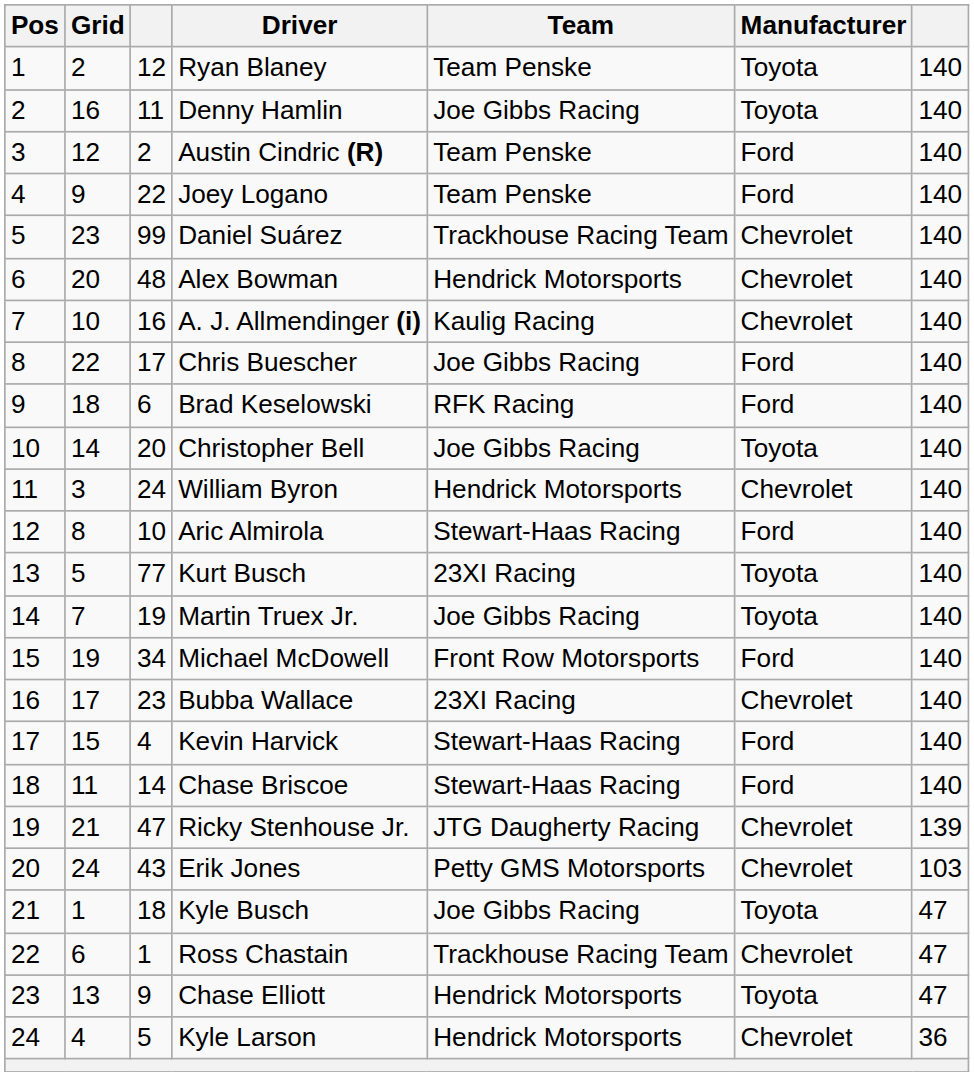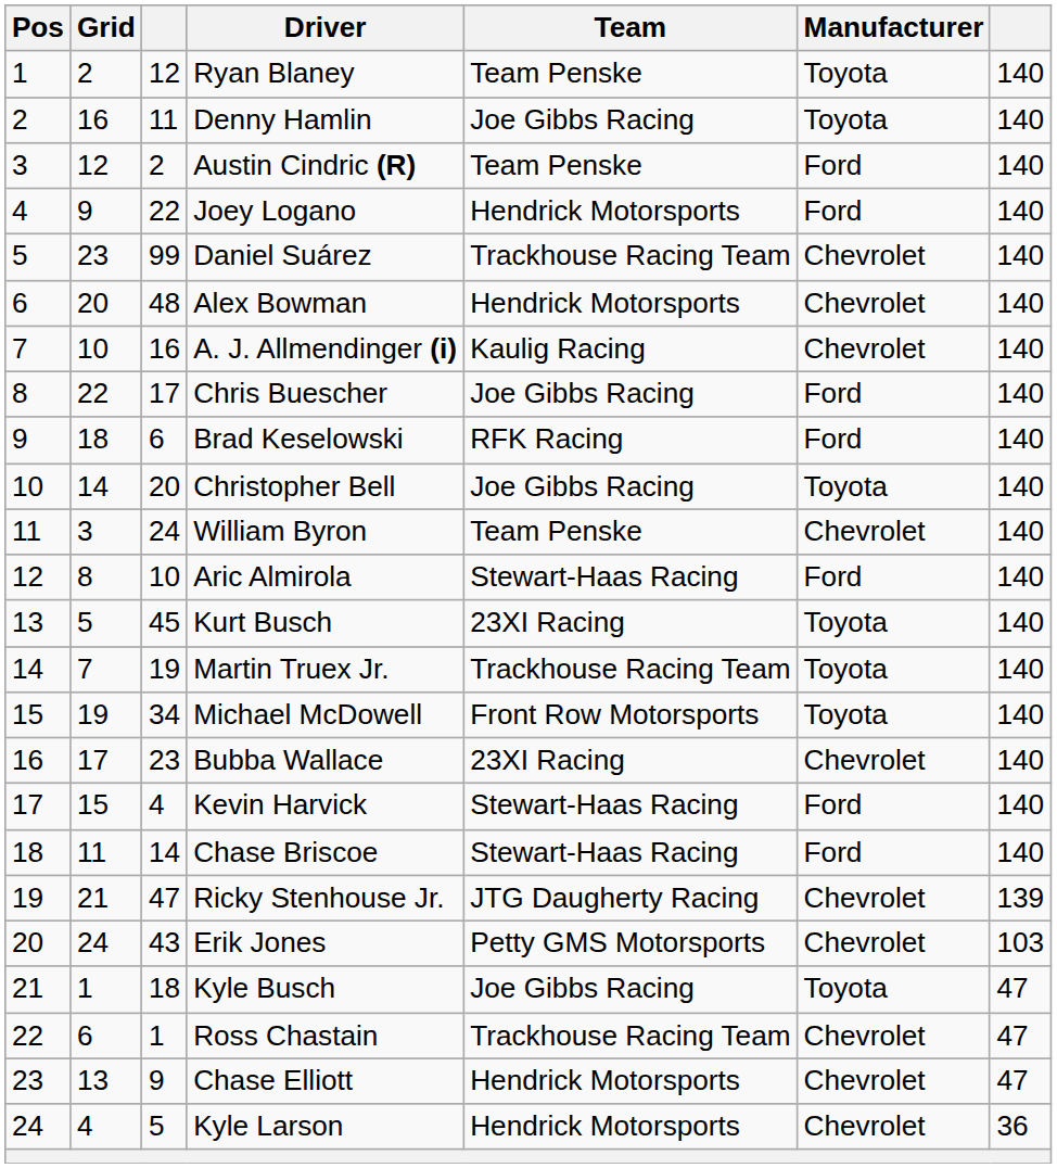 <table class="wikitable" style="font-size:98%">
 <tr>
 <th>Pos</th>
 <th>Grid</th>
 <th></th>
 <th>Driver</th>
 <th>Team</th>
 <th>Manufacturer</th>
 <th></th>
 </tr>
 <tr>
 <td>1</td>
 <td>2</td>
 <td>12</td>
 <td>Ryan Blaney</td>
 <td>Team Penske</td>
 <td>Toyota</td>
 <td>140</td>
 </tr>
 <tr>
 <td>2</td>
 <td>16</td>
 <td>11</td>
 <td>Denny Hamlin</td>
 <td>Joe Gibbs Racing</td>
 <td>Toyota</td>
 <td>140</td>
 </tr>
 <tr>
 <td>3</td>
 <td>12</td>
 <td>2</td>
 <td>Austin Cindric <strong>(R)</strong></td>
 <td>Team Penske</td>
 <td>Ford</td>
 <td>140</td>
 </tr>
 <tr>
 <td>4</td>
 <td>9</td>
 <td>22</td>
 <td>Joey Logano</td>
-<td>Team Penske</td>
+<td>Hendrick Motorsports</td>
 <td>Ford</td>
 <td>140</td>
 </tr>
 <tr>
 <td>5</td>
 <td>23</td>
 <td>99</td>
 <td>Daniel Suárez</td>
 <td>Trackhouse Racing Team</td>
 <td>Chevrolet</td>
 <td>140</td>
 </tr>
 <tr>
 <td>6</td>
 <td>20</td>
 <td>48</td>
 <td>Alex Bowman</td>
 <td>Hendrick Motorsports</td>
 <td>Chevrolet</td>
 <td>140</td>
 </tr>
 <tr>
 <td>7</td>
 <td>10</td>
 <td>16</td>
 <td>A. J. Allmendinger <strong>(i)</strong></td>
 <td>Kaulig Racing</td>
 <td>Chevrolet</td>
 <td>140</td>
 </tr>
 <tr>
 <td>8</td>
 <td>22</td>
 <td>17</td>
 <td>Chris Buescher</td>
 <td>Joe Gibbs Racing</td>
 <td>Ford</td>
 <td>140</td>
 </tr>
 <tr>
 <td>9</td>
 <td>18</td>
 <td>6</td>
 <td>Brad Keselowski</td>
 <td>RFK Racing</td>
 <td>Ford</td>
 <td>140</td>
 </tr>
 <tr>
 <td>10</td>
 <td>14</td>
 <td>20</td>
 <td>Christopher Bell</td>
 <td>Joe Gibbs Racing</td>
 <td>Toyota</td>
 <td>140</td>
 </tr>
 <tr>
 <td>11</td>
 <td>3</td>
 <td>24</td>
 <td>William Byron</td>
-<td>Hendrick Motorsports</td>
+<td>Team Penske</td>
 <td>Chevrolet</td>
 <td>140</td>
 </tr>
 <tr>
 <td>12</td>
 <td>8</td>
 <td>10</td>
 <td>Aric Almirola</td>
 <td>Stewart-Haas Racing</td>
 <td>Ford</td>
 <td>140</td>
 </tr>
 <tr>
 <td>13</td>
 <td>5</td>
-<td>77</td>
+<td>45</td>
 <td>Kurt Busch</td>
 <td>23XI Racing</td>
 <td>Toyota</td>
 <td>140</td>
 </tr>
 <tr>
 <td>14</td>
 <td>7</td>
 <td>19</td>
 <td>Martin Truex Jr.</td>
-<td>Joe Gibbs Racing</td>
+<td>Trackhouse Racing Team</td>
 <td>Toyota</td>
 <td>140</td>
 </tr>
 <tr>
 <td>15</td>
 <td>19</td>
 <td>34</td>
 <td>Michael McDowell</td>
 <td>Front Row Motorsports</td>
-<td>Ford</td>
+<td>Toyota</td>
 <td>140</td>
 </tr>
 <tr>
 <td>16</td>
 <td>17</td>
 <td>23</td>
 <td>Bubba Wallace</td>
 <td>23XI Racing</td>
 <td>Chevrolet</td>
 <td>140</td>
 </tr>
 <tr>
 <td>17</td>
 <td>15</td>
 <td>4</td>
 <td>Kevin Harvick</td>
 <td>Stewart-Haas Racing</td>
 <td>Ford</td>
 <td>140</td>
 </tr>
 <tr>
 <td>18</td>
 <td>11</td>
 <td>14</td>
 <td>Chase Briscoe</td>
 <td>Stewart-Haas Racing</td>
 <td>Ford</td>
 <td>140</td>
 </tr>
 <tr>
 <td>19</td>
 <td>21</td>
 <td>47</td>
 <td>Ricky Stenhouse Jr.</td>
 <td>JTG Daugherty Racing</td>
 <td>Chevrolet</td>
 <td>139</td>
 </tr>
 <tr>
 <td>20</td>
 <td>24</td>
 <td>43</td>
 <td>Erik Jones</td>
 <td>Petty GMS Motorsports</td>
 <td>Chevrolet</td>
 <td>103</td>
 </tr>
 <tr>
 <td>21</td>
 <td>1</td>
 <td>18</td>
 <td>Kyle Busch</td>
 <td>Joe Gibbs Racing</td>
 <td>Toyota</td>
 <td>47</td>
 </tr>
 <tr>
 <td>22</td>
 <td>6</td>
 <td>1</td>
 <td>Ross Chastain</td>
 <td>Trackhouse Racing Team</td>
 <td>Chevrolet</td>
 <td>47</td>
 </tr>
 <tr>
 <td>23</td>
 <td>13</td>
 <td>9</td>
 <td>Chase Elliott</td>
 <td>Hendrick Motorsports</td>
-<td>Toyota</td>
+<td>Chevrolet</td>
 <td>47</td>
 </tr>
 <tr>
 <td>24</td>
 <td>4</td>
 <td>5</td>
 <td>Kyle Larson</td>
 <td>Hendrick Motorsports</td>
 <td>Chevrolet</td>
 <td>36</td>
 </tr>
 <tr>
 <th colspan="7"></th>
 </tr>
 </table>
